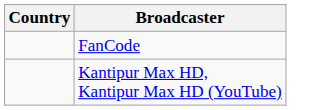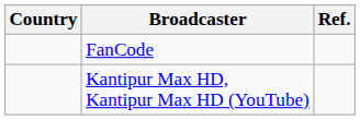 <table class="wikitable">
 <tr>
 <th>Country</th>
 <th>Broadcaster</th>
+<th>Ref.</th>
 </tr>
 <tr>
 <td></td>
 <td><a href='#'>FanCode</a></td>
+<td></td>
 </tr>
 <tr>
 <td></td>
 <td><a href='#'>Kantipur Max HD,<br> Kantipur Max HD (YouTube)</a></td>
+<td></td>
 </tr>
 </table>
